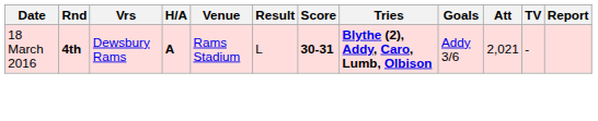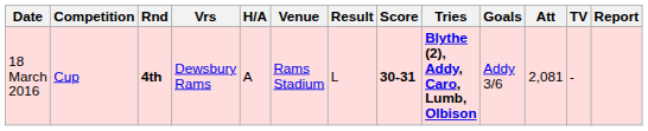 <table class="wikitable"  style="font-size:85%; width:100%;">
 <tr>
 <th>Date</th>
+<th>Competition</th>
 <th>Rnd</th>
 <th>Vrs</th>
 <th>H/A</th>
 <th>Venue</th>
 <th>Result</th>
 <th>Score</th>
 <th>Tries</th>
 <th>Goals</th>
 <th>Att</th>
 <th>TV</th>
 <th>Report</th>
 </tr>
 <tr style="background:#ffdddd;" width=20|>
 <td>18 March 2016</td>
+<td><a href='#'>Cup</a></td>
 <td><strong>4th</strong></td>
 <td><a href='#'>Dewsbury Rams</a></td>
-<td><strong>A</strong></td>
+<td>A</td>
 <td><a href='#'>Rams Stadium</a></td>
 <td>L</td>
 <td><strong>30-31</strong></td>
 <td><strong><a href='#'>Blythe</a> (2), <a href='#'>Addy</a>, <a href='#'>Caro</a>, Lumb, <a href='#'>Olbison</a></strong></td>
 <td><a href='#'>Addy</a> 3/6</td>
-<td>2,021</td>
+<td>2,081</td>
 <td>-</td>
 <td></td>
 </tr>
 </table>
